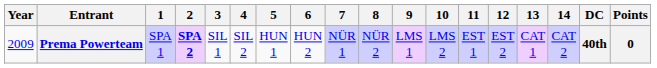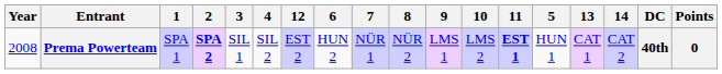 <table class="wikitable" style="text-align:center; font-size:85%">
 <tr>
 <th>Year</th>
 <th>Entrant</th>
 <th>1</th>
 <th>2</th>
 <th>3</th>
 <th>4</th>
-<th>5</th>
+<th>12</th>
 <th>6</th>
 <th>7</th>
 <th>8</th>
 <th>9</th>
 <th>10</th>
 <th>11</th>
-<th>12</th>
+<th>5</th>
 <th>13</th>
 <th>14</th>
 <th>DC</th>
 <th>Points</th>
 </tr>
 <tr>
-<td><a href='#'>2009</a></td>
+<td><a href='#'>2008</a></td>
 <th nowrap><a href='#'>Prema Powerteam</a></th>
 <td style="background:#cfcfff;"><a href='#'>SPA<br>1</a><br></td>
 <td style="background:#efcfff;"><strong><a href='#'>SPA<br>2</a><br></strong></td>
 <td><a href='#'>SIL<br>1</a></td>
 <td><a href='#'>SIL<br>2</a></td>
-<td><a href='#'>HUN<br>1</a></td>
+<td style="background:#cfcfff;"><a href='#'>EST<br>2</a><br></td>
 <td><a href='#'>HUN<br>2</a></td>
 <td style="background:#cfcfff;"><a href='#'>NÜR<br>1</a><br></td>
 <td style="background:#cfcfff;"><a href='#'>NÜR<br>2</a><br></td>
 <td style="background:#efcfff;"><a href='#'>LMS<br>1</a><br></td>
 <td style="background:#cfcfff;"><a href='#'>LMS<br>2</a><br></td>
-<td style="background:#cfcfff;"><a href='#'>EST<br>1</a><br></td>
-<td style="background:#cfcfff;"><a href='#'>EST<br>2</a><br></td>
+<td style="background:#cfcfff;"><strong><a href='#'>EST<br>1</a><br></strong></td>
+<td><a href='#'>HUN<br>1</a></td>
 <td style="background:#efcfff;"><a href='#'>CAT<br>1</a><br></td>
 <td style="background:#cfcfff;"><a href='#'>CAT<br>2</a><br></td>
 <th>40th</th>
 <th>0</th>
 </tr>
 </table>
